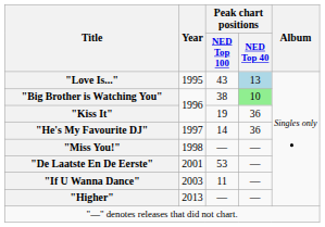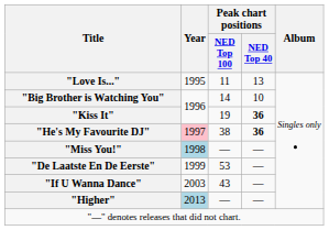 <table class="wikitable plainrowheaders" style="text-align:center;">
 <tr>
 <th scope="col" rowspan="2" style="width:16em;">Title</th>
 <th scope="col" rowspan="2">Year</th>
 <th scope="col" colspan="2">Peak chart positions</th>
 <th scope="col" rowspan="2">Album</th>
 </tr>
 <tr>
 <th style="width:3em;font-size:90%"><a href='#'>NED<br>Top 100</a><br></th>
 <th style="width:3em;font-size:90%"><a href='#'>NED<br>Top 40</a><br></th>
 </tr>
 <tr>
 <th scope="row">"Love Is..."</th>
 <td>1995</td>
-<td>43</td>
-<td style="background: lightblue;">13</td>
+<td>11</td>
+<td>13</td>
 <td rowspan=8><em><small>Singles only</small></em><br><ul><li></li></ul></td>
 </tr>
 <tr>
 <th scope="row">"Big Brother is Watching You"</th>
 <td rowspan=2>1996</td>
-<td>38</td>
-<td style="background: lightgreen;">10</td>
+<td>14</td>
+<td>10</td>
 </tr>
 <tr>
 <th scope="row">"Kiss It"</th>
 <td>19</td>
-<td>36</td>
+<td><strong>36</strong></td>
 </tr>
 <tr>
 <th scope="row">"He's My Favourite DJ"</th>
-<td rowspan=1>1997</td>
-<td>14</td>
-<td>36</td>
+<td rowspan=1 style="background: pink;">1997</td>
+<td>38</td>
+<td><strong>36</strong></td>
 </tr>
 <tr>
 <th scope="row">"Miss You!"</th>
-<td>1998</td>
+<td style="background: lightblue;">1998</td>
 <td>—</td>
 <td>—</td>
 </tr>
 <tr>
 <th scope="row">"De Laatste En De Eerste"</th>
-<td>2001</td>
+<td>1999</td>
 <td>53</td>
 <td>—</td>
 </tr>
 <tr>
 <th scope="row">"If U Wanna Dance"</th>
 <td>2003</td>
-<td>11</td>
+<td>43</td>
 <td>—</td>
 </tr>
 <tr>
 <th scope="row">"Higher"</th>
-<td>2013</td>
+<td style="background: lightblue;">2013</td>
 <td>—</td>
 <td>—</td>
 </tr>
 <tr>
 <td colspan="18" style="font-size:90%;">"—" denotes releases that did not chart.</td>
 </tr>
 </table>
